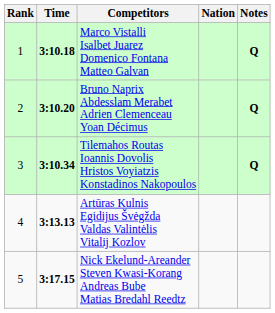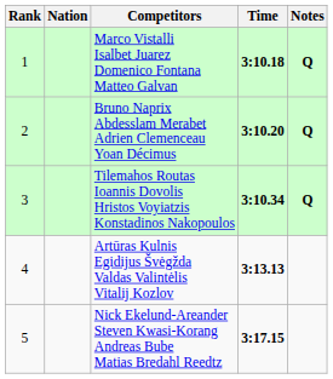 <table class="wikitable sortable" style="text-align:center">
 <tr>
 <th>Rank</th>
+<th>Nation</th>
+<th>Competitors</th>
 <th>Time</th>
-<th>Competitors</th>
-<th>Nation</th>
 <th>Notes</th>
 </tr>
 <tr bgcolor=ccffcc>
 <td>1</td>
+<td align=left></td>
+<td align=left><a href='#'>Marco Vistalli</a><br><a href='#'>Isalbet Juarez</a><br><a href='#'>Domenico Fontana</a><br><a href='#'>Matteo Galvan</a></td>
 <td><strong>3:10.18</strong></td>
-<td align=left><a href='#'>Marco Vistalli</a><br><a href='#'>Isalbet Juarez</a><br><a href='#'>Domenico Fontana</a><br><a href='#'>Matteo Galvan</a></td>
-<td align=left></td>
 <td><strong>Q</strong></td>
 </tr>
 <tr bgcolor=ccffcc>
 <td>2</td>
+<td align=left></td>
+<td align=left><a href='#'>Bruno Naprix</a><br><a href='#'>Abdesslam Merabet</a><br><a href='#'>Adrien Clemenceau</a><br><a href='#'>Yoan Décimus</a></td>
 <td><strong>3:10.20</strong></td>
-<td align=left><a href='#'>Bruno Naprix</a><br><a href='#'>Abdesslam Merabet</a><br><a href='#'>Adrien Clemenceau</a><br><a href='#'>Yoan Décimus</a></td>
-<td align=left></td>
 <td><strong>Q</strong></td>
 </tr>
 <tr bgcolor=ccffcc>
 <td>3</td>
+<td align=left></td>
+<td align=left><a href='#'>Tilemahos Routas</a><br><a href='#'>Ioannis Dovolis</a><br><a href='#'>Hristos Voyiatzis</a><br><a href='#'>Konstadinos Nakopoulos</a></td>
 <td><strong>3:10.34</strong></td>
-<td align=left><a href='#'>Tilemahos Routas</a><br><a href='#'>Ioannis Dovolis</a><br><a href='#'>Hristos Voyiatzis</a><br><a href='#'>Konstadinos Nakopoulos</a></td>
-<td align=left></td>
 <td><strong>Q</strong></td>
 </tr>
 <tr>
 <td>4</td>
+<td align=left></td>
+<td align=left><a href='#'>Artūras Kulnis</a><br><a href='#'>Egidijus Švėgžda</a><br><a href='#'>Valdas Valintėlis</a><br><a href='#'>Vitalij Kozlov</a></td>
 <td><strong>3:13.13</strong></td>
-<td align=left><a href='#'>Artūras Kulnis</a><br><a href='#'>Egidijus Švėgžda</a><br><a href='#'>Valdas Valintėlis</a><br><a href='#'>Vitalij Kozlov</a></td>
-<td align=left></td>
 <td></td>
 </tr>
 <tr>
 <td>5</td>
+<td align=left></td>
+<td align=left><a href='#'>Nick Ekelund-Areander</a><br><a href='#'>Steven Kwasi-Korang</a><br><a href='#'>Andreas Bube</a><br><a href='#'>Matias Bredahl Reedtz</a></td>
 <td><strong>3:17.15</strong></td>
-<td align=left><a href='#'>Nick Ekelund-Areander</a><br><a href='#'>Steven Kwasi-Korang</a><br><a href='#'>Andreas Bube</a><br><a href='#'>Matias Bredahl Reedtz</a></td>
-<td align=left></td>
 <td></td>
 </tr>
 </table>
